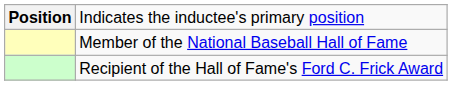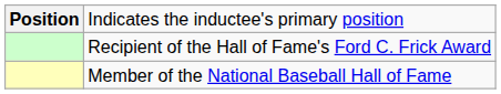 <table class="wikitable plainrowheaders" style="font-size:85%">
 <tr>
 <th scope="row" style="text-align:center"><strong>Position</strong></th>
 <td>Indicates the inductee's primary <a href='#'>position</a></td>
 </tr>
 <tr>
+<th scope="row" style="text-align:center; background:#cfc"></th>
+<td>Recipient of the Hall of Fame's <a href='#'>Ford C. Frick Award</a></td>
+</tr>
+<tr>
 <th scope="row" style="text-align:center; background:#FFFFBB"></th>
 <td>Member of the <a href='#'>National Baseball Hall of Fame</a></td>
 </tr>
-<tr>
-<th scope="row" style="text-align:center; background:#cfc"></th>
-<td>Recipient of the Hall of Fame's <a href='#'>Ford C. Frick Award</a></td>
-</tr>
 </table>
